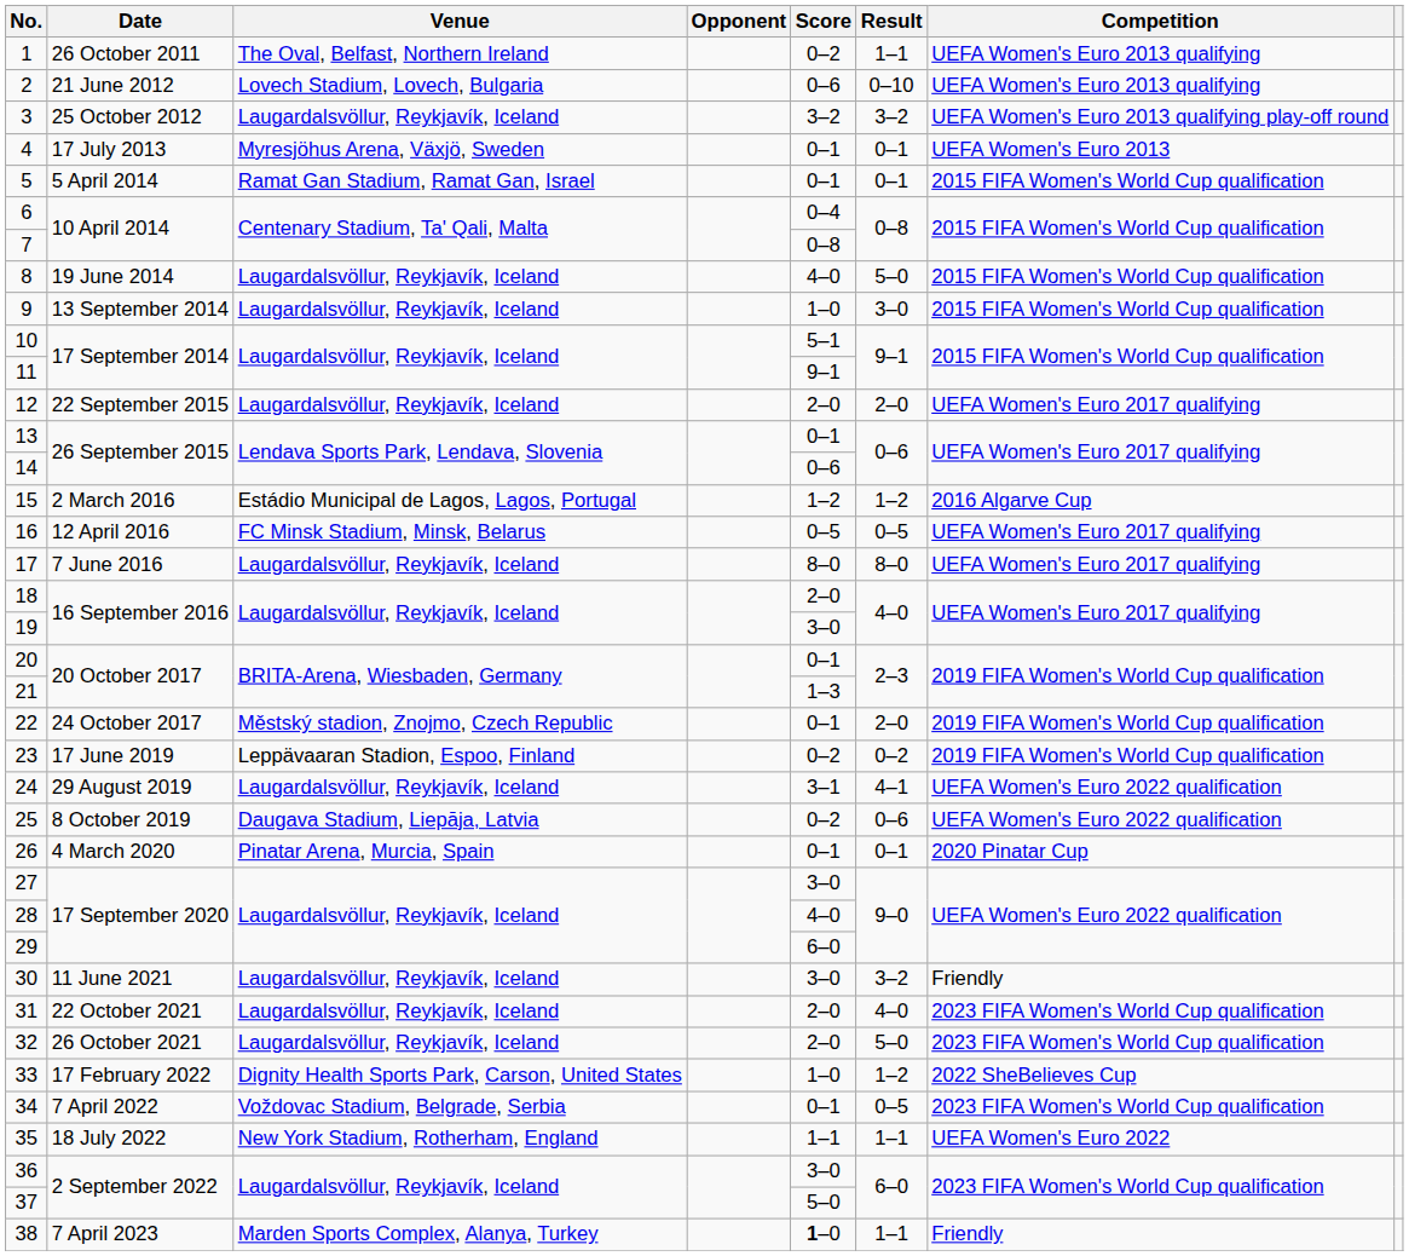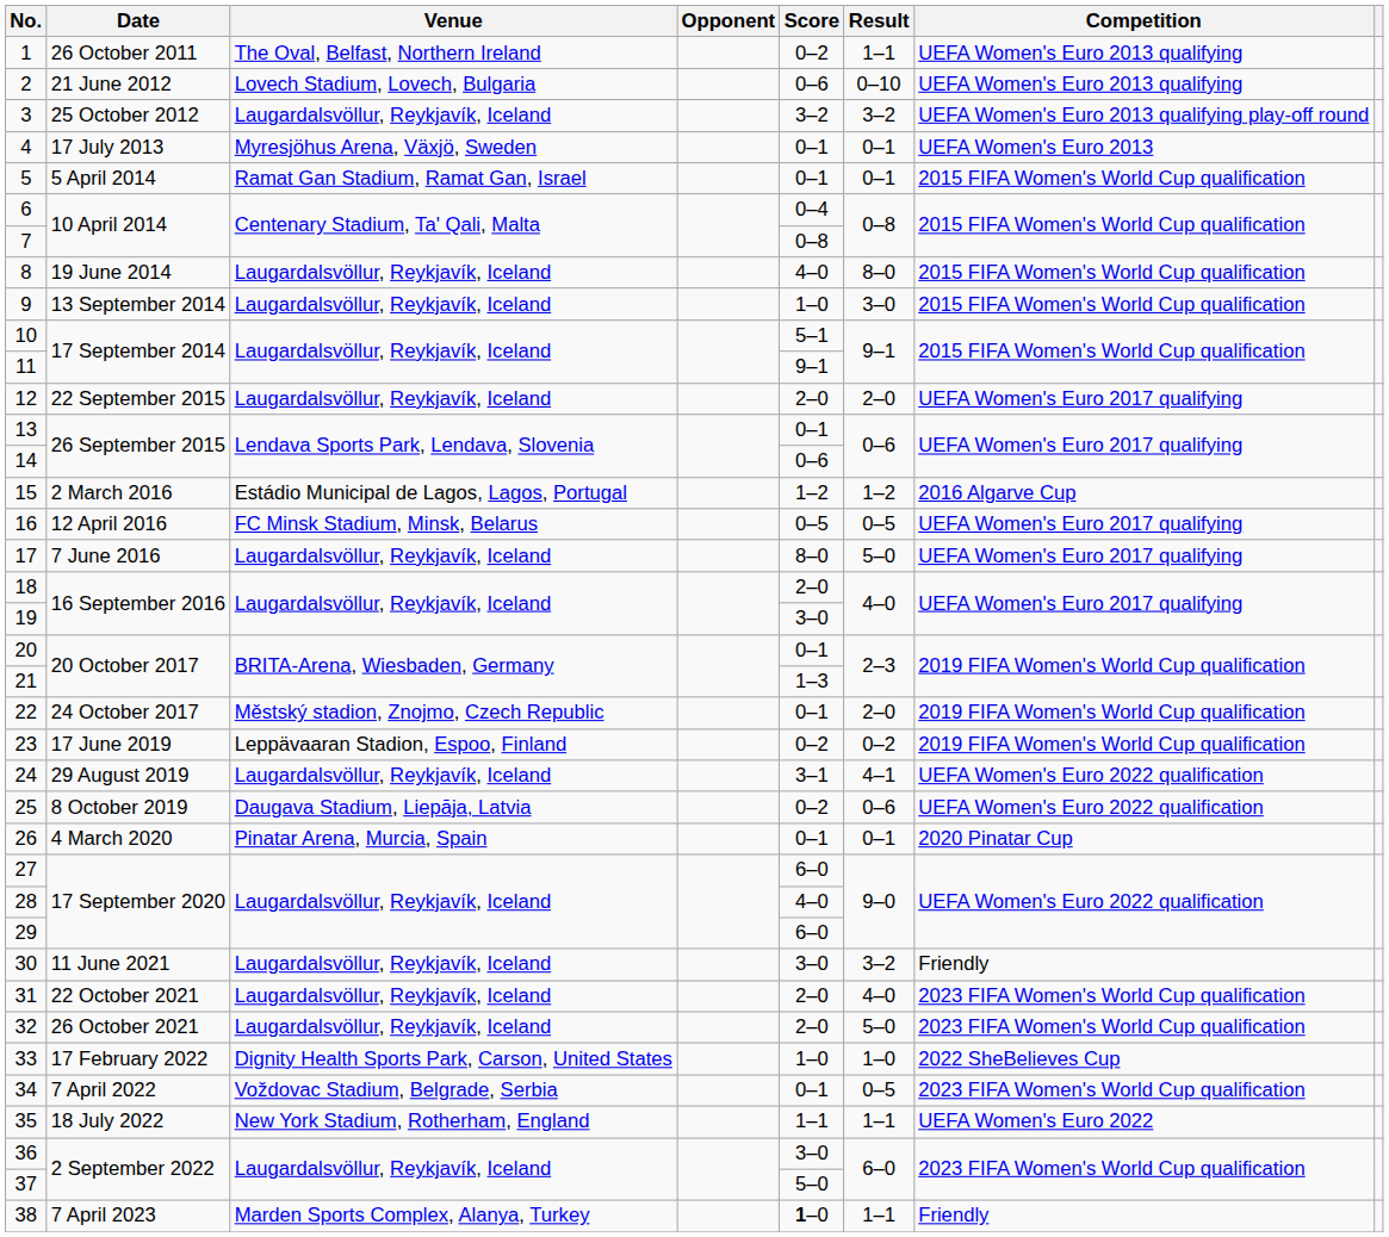 <table class="wikitable sortable">
 <tr>
 <th scope="col">No.</th>
 <th scope="col">Date</th>
 <th scope="col">Venue</th>
 <th scope="col">Opponent</th>
 <th scope="col">Score</th>
 <th scope="col">Result</th>
 <th scope="col">Competition</th>
 <th scope="col" class="unsortable"></th>
 </tr>
 <tr>
 <td align="center">1</td>
 <td>26 October 2011</td>
 <td><a href='#'>The Oval</a>, <a href='#'>Belfast</a>, <a href='#'>Northern Ireland</a></td>
 <td></td>
 <td align="center">0–2</td>
 <td align="center">1–1</td>
 <td><a href='#'>UEFA Women's Euro 2013 qualifying</a></td>
 <td></td>
 </tr>
 <tr>
 <td align="center">2</td>
 <td>21 June 2012</td>
 <td><a href='#'>Lovech Stadium</a>, <a href='#'>Lovech</a>, <a href='#'>Bulgaria</a></td>
 <td></td>
 <td align="center">0–6</td>
 <td align="center">0–10</td>
 <td><a href='#'>UEFA Women's Euro 2013 qualifying</a></td>
 <td></td>
 </tr>
 <tr>
 <td align="center">3</td>
 <td>25 October 2012</td>
 <td><a href='#'>Laugardalsvöllur</a>, <a href='#'>Reykjavík</a>, <a href='#'>Iceland</a></td>
 <td></td>
 <td align="center">3–2</td>
 <td align="center">3–2</td>
 <td><a href='#'>UEFA Women's Euro 2013 qualifying play-off round</a></td>
 <td></td>
 </tr>
 <tr>
 <td align="center">4</td>
 <td>17 July 2013</td>
 <td><a href='#'>Myresjöhus Arena</a>, <a href='#'>Växjö</a>, <a href='#'>Sweden</a></td>
 <td></td>
 <td align="center">0–1</td>
 <td align="center">0–1</td>
 <td><a href='#'>UEFA Women's Euro 2013</a></td>
 <td></td>
 </tr>
 <tr>
 <td align="center">5</td>
 <td>5 April 2014</td>
 <td><a href='#'>Ramat Gan Stadium</a>, <a href='#'>Ramat Gan</a>, <a href='#'>Israel</a></td>
 <td></td>
 <td align="center">0–1</td>
 <td align="center">0–1</td>
 <td><a href='#'>2015 FIFA Women's World Cup qualification</a></td>
 <td></td>
 </tr>
 <tr>
 <td align="center">6</td>
 <td rowspan="2">10 April 2014</td>
 <td rowspan="2"><a href='#'>Centenary Stadium</a>, <a href='#'>Ta' Qali</a>, <a href='#'>Malta</a></td>
 <td rowspan="2"></td>
 <td align="center">0–4</td>
 <td align="center" rowspan="2">0–8</td>
 <td rowspan="2"><a href='#'>2015 FIFA Women's World Cup qualification</a></td>
 <td rowspan="2"></td>
 </tr>
 <tr>
 <td align="center">7</td>
 <td align="center">0–8</td>
 </tr>
 <tr>
 <td align="center">8</td>
 <td>19 June 2014</td>
 <td><a href='#'>Laugardalsvöllur</a>, <a href='#'>Reykjavík</a>, <a href='#'>Iceland</a></td>
 <td></td>
 <td align="center">4–0</td>
-<td align="center">5–0</td>
+<td align="center">8–0</td>
 <td><a href='#'>2015 FIFA Women's World Cup qualification</a></td>
 <td></td>
 </tr>
 <tr>
 <td align="center">9</td>
 <td>13 September 2014</td>
 <td><a href='#'>Laugardalsvöllur</a>, <a href='#'>Reykjavík</a>, <a href='#'>Iceland</a></td>
 <td></td>
 <td align="center">1–0</td>
 <td align="center">3–0</td>
 <td><a href='#'>2015 FIFA Women's World Cup qualification</a></td>
 <td></td>
 </tr>
 <tr>
 <td align="center">10</td>
 <td rowspan="2">17 September 2014</td>
 <td rowspan="2"><a href='#'>Laugardalsvöllur</a>, <a href='#'>Reykjavík</a>, <a href='#'>Iceland</a></td>
 <td rowspan="2"></td>
 <td align="center">5–1</td>
 <td align="center" rowspan="2">9–1</td>
 <td rowspan="2"><a href='#'>2015 FIFA Women's World Cup qualification</a></td>
 <td rowspan="2"></td>
 </tr>
 <tr>
 <td align="center">11</td>
 <td align="center">9–1</td>
 </tr>
 <tr>
 <td align="center">12</td>
 <td>22 September 2015</td>
 <td><a href='#'>Laugardalsvöllur</a>, <a href='#'>Reykjavík</a>, <a href='#'>Iceland</a></td>
 <td></td>
 <td align="center">2–0</td>
 <td align="center">2–0</td>
 <td><a href='#'>UEFA Women's Euro 2017 qualifying</a></td>
 <td></td>
 </tr>
 <tr>
 <td align="center">13</td>
 <td rowspan="2">26 September 2015</td>
 <td rowspan="2"><a href='#'>Lendava Sports Park</a>, <a href='#'>Lendava</a>, <a href='#'>Slovenia</a></td>
 <td rowspan="2"></td>
 <td align="center">0–1</td>
 <td rowspan="2" align="center">0–6</td>
 <td rowspan="2"><a href='#'>UEFA Women's Euro 2017 qualifying</a></td>
 <td rowspan="2"></td>
 </tr>
 <tr>
 <td align="center">14</td>
 <td align="center">0–6</td>
 </tr>
 <tr>
 <td align="center">15</td>
 <td>2 March 2016</td>
 <td>Estádio Municipal de Lagos, <a href='#'>Lagos</a>, <a href='#'>Portugal</a></td>
 <td></td>
 <td align="center">1–2</td>
 <td align="center">1–2</td>
 <td><a href='#'>2016 Algarve Cup</a></td>
 <td></td>
 </tr>
 <tr>
 <td align="center">16</td>
 <td>12 April 2016</td>
 <td><a href='#'>FC Minsk Stadium</a>, <a href='#'>Minsk</a>, <a href='#'>Belarus</a></td>
 <td></td>
 <td align="center">0–5</td>
 <td align="center">0–5</td>
 <td><a href='#'>UEFA Women's Euro 2017 qualifying</a></td>
 <td></td>
 </tr>
 <tr>
 <td align="center">17</td>
 <td>7 June 2016</td>
 <td><a href='#'>Laugardalsvöllur</a>, <a href='#'>Reykjavík</a>, <a href='#'>Iceland</a></td>
 <td></td>
 <td align="center">8–0</td>
-<td align="center">8–0</td>
+<td align="center">5–0</td>
 <td><a href='#'>UEFA Women's Euro 2017 qualifying</a></td>
 <td></td>
 </tr>
 <tr>
 <td align="center">18</td>
 <td rowspan="2">16 September 2016</td>
 <td rowspan="2"><a href='#'>Laugardalsvöllur</a>, <a href='#'>Reykjavík</a>, <a href='#'>Iceland</a></td>
 <td rowspan="2"></td>
 <td align="center">2–0</td>
 <td rowspan="2" align="center">4–0</td>
 <td rowspan="2"><a href='#'>UEFA Women's Euro 2017 qualifying</a></td>
 <td rowspan="2"></td>
 </tr>
 <tr>
 <td align="center">19</td>
 <td align="center">3–0</td>
 </tr>
 <tr>
 <td align="center">20</td>
 <td rowspan="2">20 October 2017</td>
 <td rowspan="2"><a href='#'>BRITA-Arena</a>, <a href='#'>Wiesbaden</a>, <a href='#'>Germany</a></td>
 <td rowspan="2"></td>
 <td align="center">0–1</td>
 <td rowspan="2" align="center">2–3</td>
 <td rowspan="2"><a href='#'>2019 FIFA Women's World Cup qualification</a></td>
 <td rowspan="2"></td>
 </tr>
 <tr>
 <td align="center">21</td>
 <td align="center">1–3</td>
 </tr>
 <tr>
 <td align="center">22</td>
 <td>24 October 2017</td>
 <td><a href='#'>Městský stadion</a>, <a href='#'>Znojmo</a>, <a href='#'>Czech Republic</a></td>
 <td></td>
 <td align="center">0–1</td>
 <td align="center">2–0</td>
 <td><a href='#'>2019 FIFA Women's World Cup qualification</a></td>
 <td></td>
 </tr>
 <tr>
 <td align="center">23</td>
 <td>17 June 2019</td>
 <td>Leppävaaran Stadion, <a href='#'>Espoo</a>, <a href='#'>Finland</a></td>
 <td></td>
 <td align="center">0–2</td>
 <td align="center">0–2</td>
 <td><a href='#'>2019 FIFA Women's World Cup qualification</a></td>
 <td></td>
 </tr>
 <tr>
 <td align="center">24</td>
 <td>29 August 2019</td>
 <td><a href='#'>Laugardalsvöllur</a>, <a href='#'>Reykjavík</a>, <a href='#'>Iceland</a></td>
 <td></td>
 <td align="center">3–1</td>
 <td align="center">4–1</td>
 <td><a href='#'>UEFA Women's Euro 2022 qualification</a></td>
 <td></td>
 </tr>
 <tr>
 <td align="center">25</td>
 <td>8 October 2019</td>
 <td><a href='#'>Daugava Stadium</a>, <a href='#'>Liepāja, Latvia</a></td>
 <td></td>
 <td align="center">0–2</td>
 <td align="center">0–6</td>
 <td><a href='#'>UEFA Women's Euro 2022 qualification</a></td>
 <td></td>
 </tr>
 <tr>
 <td align="center">26</td>
 <td>4 March 2020</td>
 <td><a href='#'>Pinatar Arena</a>, <a href='#'>Murcia</a>, <a href='#'>Spain</a></td>
 <td></td>
 <td align="center">0–1</td>
 <td align="center">0–1</td>
 <td><a href='#'>2020 Pinatar Cup</a></td>
 <td></td>
 </tr>
 <tr>
 <td align="center">27</td>
 <td rowspan="3">17 September 2020</td>
 <td rowspan="3"><a href='#'>Laugardalsvöllur</a>, <a href='#'>Reykjavík</a>, <a href='#'>Iceland</a></td>
 <td rowspan="3"></td>
-<td align="center">3–0</td>
+<td align="center">6–0</td>
 <td rowspan="3" align="center">9–0</td>
 <td rowspan="3"><a href='#'>UEFA Women's Euro 2022 qualification</a></td>
 <td rowspan="3"></td>
 </tr>
 <tr>
 <td align="center">28</td>
 <td align="center">4–0</td>
 </tr>
 <tr>
 <td align="center">29</td>
 <td align="center">6–0</td>
 </tr>
 <tr>
 <td align="center">30</td>
 <td>11 June 2021</td>
 <td><a href='#'>Laugardalsvöllur</a>, <a href='#'>Reykjavík</a>, <a href='#'>Iceland</a></td>
 <td></td>
 <td align="center">3–0</td>
 <td align="center">3–2</td>
 <td>Friendly</td>
 <td></td>
 </tr>
 <tr>
 <td align="center">31</td>
 <td>22 October 2021</td>
 <td><a href='#'>Laugardalsvöllur</a>, <a href='#'>Reykjavík</a>, <a href='#'>Iceland</a></td>
 <td></td>
 <td align="center">2–0</td>
 <td align="center">4–0</td>
 <td><a href='#'>2023 FIFA Women's World Cup qualification</a></td>
 <td></td>
 </tr>
 <tr>
 <td align="center">32</td>
 <td>26 October 2021</td>
 <td><a href='#'>Laugardalsvöllur</a>, <a href='#'>Reykjavík</a>, <a href='#'>Iceland</a></td>
 <td></td>
 <td align="center">2–0</td>
 <td align="center">5–0</td>
 <td><a href='#'>2023 FIFA Women's World Cup qualification</a></td>
 <td></td>
 </tr>
 <tr>
 <td align="center">33</td>
 <td>17 February 2022</td>
 <td><a href='#'>Dignity Health Sports Park</a>, <a href='#'>Carson</a>, <a href='#'>United States</a></td>
 <td></td>
 <td align="center">1–0</td>
-<td align="center">1–2</td>
+<td align="center">1–0</td>
 <td><a href='#'>2022 SheBelieves Cup</a></td>
 <td></td>
 </tr>
 <tr>
 <td align="center">34</td>
 <td>7 April 2022</td>
 <td><a href='#'>Voždovac Stadium</a>, <a href='#'>Belgrade</a>, <a href='#'>Serbia</a></td>
 <td></td>
 <td align="center">0–1</td>
 <td align="center">0–5</td>
 <td><a href='#'>2023 FIFA Women's World Cup qualification</a></td>
 <td></td>
 </tr>
 <tr>
 <td align="center">35</td>
 <td>18 July 2022</td>
 <td><a href='#'>New York Stadium</a>, <a href='#'>Rotherham</a>, <a href='#'>England</a></td>
 <td></td>
 <td align="center">1–1</td>
 <td align="center">1–1</td>
 <td><a href='#'>UEFA Women's Euro 2022</a></td>
 <td></td>
 </tr>
 <tr>
 <td align="center">36</td>
 <td rowspan="2">2 September 2022</td>
 <td rowspan="2"><a href='#'>Laugardalsvöllur</a>, <a href='#'>Reykjavík</a>, <a href='#'>Iceland</a></td>
 <td rowspan="2"></td>
 <td align="center">3–0</td>
 <td rowspan="2" align="center">6–0</td>
 <td rowspan="2"><a href='#'>2023 FIFA Women's World Cup qualification</a></td>
 <td rowspan="2"></td>
 </tr>
 <tr>
 <td align="center">37</td>
 <td align="center">5–0</td>
 </tr>
 <tr>
 <td align="center">38</td>
 <td>7 April 2023</td>
 <td><a href='#'>Marden Sports Complex</a>, <a href='#'>Alanya</a>, <a href='#'>Turkey</a></td>
 <td></td>
 <td align=center><strong>1</strong>–0</td>
 <td align=center>1–1</td>
 <td><a href='#'>Friendly</a></td>
 <td></td>
 </tr>
 <tr>
 </tr>
 </table>
